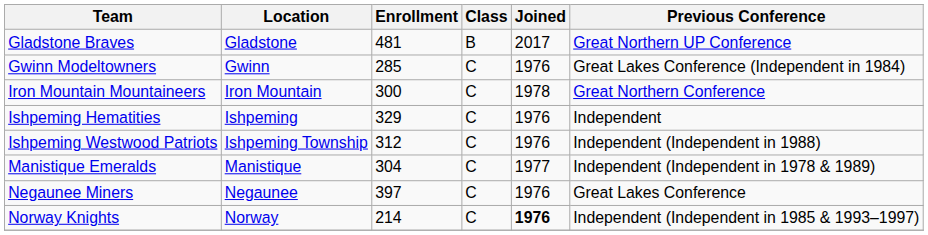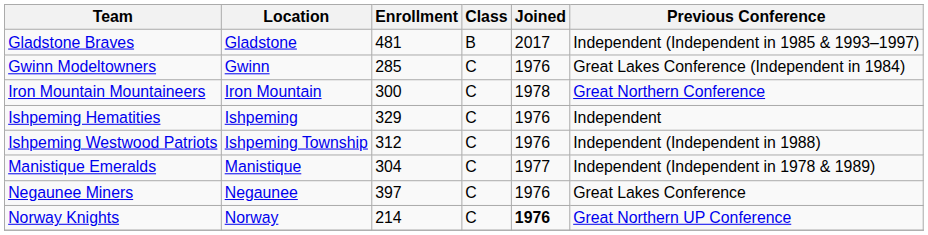 <table class="wikitable sortable">
 <tr>
 <th>Team</th>
 <th>Location</th>
 <th>Enrollment</th>
 <th>Class</th>
 <th>Joined</th>
 <th>Previous Conference</th>
 </tr>
 <tr>
 <td><a href='#'>Gladstone Braves</a></td>
 <td><a href='#'>Gladstone</a></td>
 <td>481</td>
 <td>B</td>
 <td>2017</td>
-<td><a href='#'>Great Northern UP Conference</a></td>
+<td>Independent (Independent in 1985 & 1993–1997)</td>
 </tr>
 <tr>
 <td><a href='#'>Gwinn Modeltowners</a></td>
 <td><a href='#'>Gwinn</a></td>
 <td>285</td>
 <td>C</td>
 <td>1976</td>
 <td>Great Lakes Conference (Independent in 1984)</td>
 </tr>
 <tr>
 <td><a href='#'>Iron Mountain Mountaineers</a></td>
 <td><a href='#'>Iron Mountain</a></td>
 <td>300</td>
 <td>C</td>
 <td>1978</td>
 <td><a href='#'>Great Northern Conference</a></td>
 </tr>
 <tr>
 <td><a href='#'>Ishpeming Hematities</a></td>
 <td><a href='#'>Ishpeming</a></td>
 <td>329</td>
 <td>C</td>
 <td>1976</td>
 <td>Independent</td>
 </tr>
 <tr>
 <td><a href='#'>Ishpeming Westwood Patriots</a></td>
 <td><a href='#'>Ishpeming Township</a></td>
 <td>312</td>
 <td>C</td>
 <td>1976</td>
 <td>Independent (Independent in 1988)</td>
 </tr>
 <tr>
 <td><a href='#'>Manistique Emeralds</a></td>
 <td><a href='#'>Manistique</a></td>
 <td>304</td>
 <td>C</td>
 <td>1977</td>
 <td>Independent (Independent in 1978 & 1989)</td>
 </tr>
 <tr>
 <td><a href='#'>Negaunee Miners</a></td>
 <td><a href='#'>Negaunee</a></td>
 <td>397</td>
 <td>C</td>
 <td>1976</td>
 <td>Great Lakes Conference</td>
 </tr>
 <tr>
 <td><a href='#'>Norway Knights</a></td>
 <td><a href='#'>Norway</a></td>
 <td>214</td>
 <td>C</td>
 <td><strong>1976</strong></td>
-<td>Independent (Independent in 1985 & 1993–1997)</td>
+<td><a href='#'>Great Northern UP Conference</a></td>
 </tr>
 <tr>
 </tr>
 </table>
